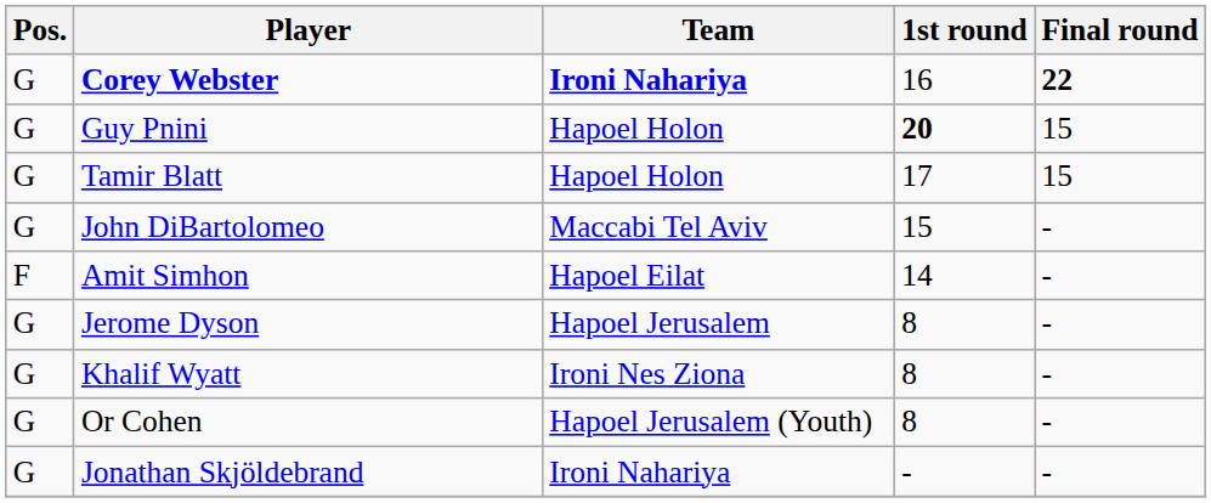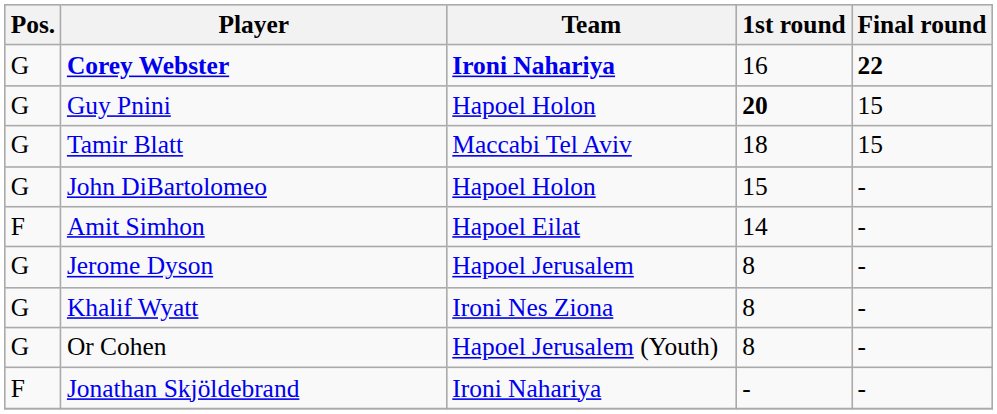 <table class="wikitable">
 <tr>
 <th>Pos.</th>
 <th width=235>Player</th>
 <th width=175>Team</th>
 <th>1st round</th>
 <th>Final round</th>
 </tr>
 <tr>
 <td>G</td>
 <td> <strong><a href='#'>Corey Webster</a></strong></td>
 <td><strong><a href='#'>Ironi Nahariya</a></strong></td>
 <td>16</td>
 <td><strong>22</strong></td>
 </tr>
 <tr>
 <td>G</td>
 <td> <a href='#'>Guy Pnini</a></td>
 <td><a href='#'>Hapoel Holon</a></td>
 <td><strong>20</strong></td>
 <td>15</td>
 </tr>
 <tr>
 <td>G</td>
 <td> <a href='#'>Tamir Blatt</a> </td>
-<td><a href='#'>Hapoel Holon</a></td>
-<td>17</td>
+<td><a href='#'>Maccabi Tel Aviv</a></td>
+<td>18</td>
 <td>15</td>
 </tr>
 <tr>
 <td>G</td>
 <td> <a href='#'>John DiBartolomeo</a></td>
-<td><a href='#'>Maccabi Tel Aviv</a></td>
+<td><a href='#'>Hapoel Holon</a></td>
 <td>15</td>
 <td>-</td>
 </tr>
 <tr>
 <td>F</td>
 <td> <a href='#'>Amit Simhon</a></td>
 <td><a href='#'>Hapoel Eilat</a></td>
 <td>14</td>
 <td>-</td>
 </tr>
 <tr>
 <td>G</td>
 <td> <a href='#'>Jerome Dyson</a></td>
 <td><a href='#'>Hapoel Jerusalem</a></td>
 <td>8</td>
 <td>-</td>
 </tr>
 <tr>
 <td>G</td>
 <td> <a href='#'>Khalif Wyatt</a></td>
 <td><a href='#'>Ironi Nes Ziona</a></td>
 <td>8</td>
 <td>-</td>
 </tr>
 <tr>
 <td>G</td>
 <td> Or Cohen</td>
 <td><a href='#'>Hapoel Jerusalem</a> (Youth)</td>
 <td>8</td>
 <td>-</td>
 </tr>
 <tr>
-<td>G</td>
+<td>F</td>
 <td> <a href='#'>Jonathan Skjöldebrand</a> </td>
 <td><a href='#'>Ironi Nahariya</a></td>
 <td>-</td>
 <td>-</td>
 </tr>
 <tr>
 </tr>
 </table>
